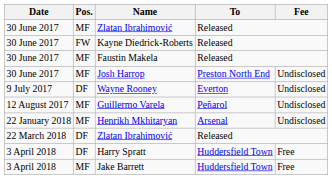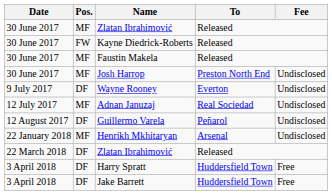 <table class="wikitable">
 <tr>
 <th>Date</th>
 <th>Pos.</th>
 <th>Name</th>
 <th>To</th>
 <th>Fee</th>
 </tr>
 <tr>
 <td>30 June 2017</td>
 <td>MF</td>
 <td> <a href='#'>Zlatan Ibrahimović</a></td>
 <td colspan="2">Released</td>
 </tr>
 <tr>
 <td>30 June 2017</td>
 <td>FW</td>
 <td> Kayne Diedrick-Roberts</td>
 <td colspan="2">Released</td>
 </tr>
 <tr>
 <td>30 June 2017</td>
 <td>MF</td>
 <td> Faustin Makela</td>
 <td colspan="2">Released</td>
 </tr>
 <tr>
 <td>30 June 2017</td>
 <td>MF</td>
 <td> <a href='#'>Josh Harrop</a></td>
 <td> <a href='#'>Preston North End</a></td>
 <td>Undisclosed</td>
 </tr>
 <tr>
 <td>9 July 2017</td>
 <td>DF</td>
 <td> <a href='#'>Wayne Rooney</a></td>
 <td> <a href='#'>Everton</a></td>
 <td>Undisclosed</td>
 </tr>
 <tr>
+<td>12 July 2017</td>
+<td>MF</td>
+<td> <a href='#'>Adnan Januzaj</a></td>
+<td> <a href='#'>Real Sociedad</a></td>
+<td>Undisclosed</td>
+</tr>
+<tr>
 <td>12 August 2017</td>
-<td>MF</td>
+<td>DF</td>
 <td> <a href='#'>Guillermo Varela</a></td>
 <td> <a href='#'>Peñarol</a></td>
 <td>Undisclosed</td>
 </tr>
 <tr>
 <td>22 January 2018</td>
 <td>MF</td>
 <td> <a href='#'>Henrikh Mkhitaryan</a></td>
 <td> <a href='#'>Arsenal</a></td>
 <td>Undisclosed</td>
 </tr>
 <tr>
 <td>22 March 2018</td>
 <td>DF</td>
 <td> <a href='#'>Zlatan Ibrahimović</a></td>
 <td colspan="2">Released</td>
 </tr>
 <tr>
 <td>3 April 2018</td>
 <td>DF</td>
 <td> Harry Spratt</td>
 <td> <a href='#'>Huddersfield Town</a></td>
 <td>Free</td>
 </tr>
 <tr>
 <td>3 April 2018</td>
-<td>MF</td>
+<td>DF</td>
 <td> Jake Barrett</td>
 <td> <a href='#'>Huddersfield Town</a></td>
 <td>Free</td>
 </tr>
 </table>
